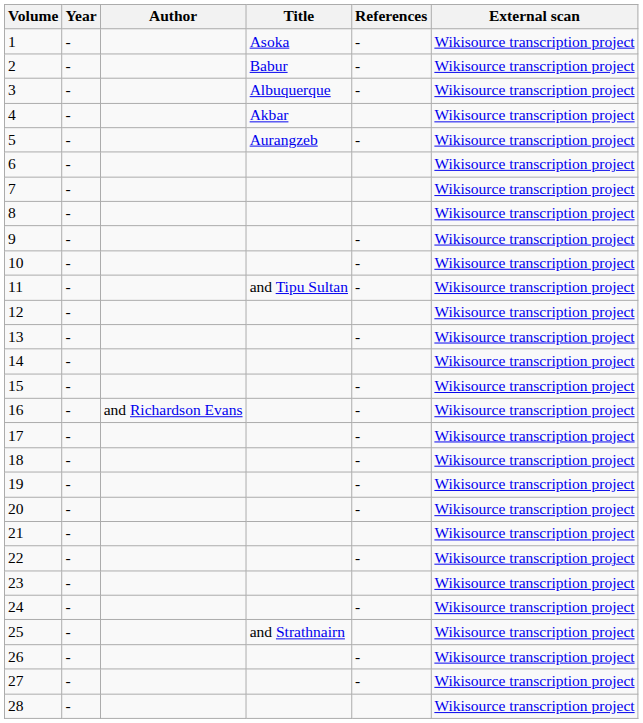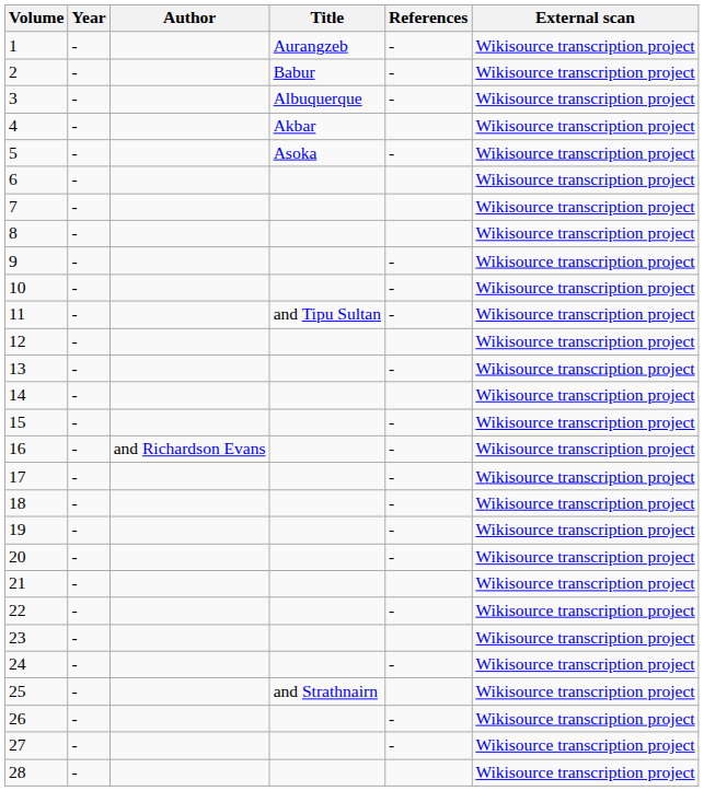 <table class="wikitable sortable">
 <tr>
 <th>Volume</th>
 <th>Year</th>
 <th>Author</th>
 <th>Title</th>
 <th>References</th>
 <th>External scan</th>
 </tr>
 <tr>
 <td>1</td>
 <td>-</td>
 <td></td>
-<td><a href='#'>Asoka</a></td>
+<td><a href='#'>Aurangzeb</a></td>
 <td>-</td>
 <td><a href='#'>Wikisource transcription project</a></td>
 </tr>
 <tr>
 <td>2</td>
 <td>-</td>
 <td></td>
 <td><a href='#'>Babur</a></td>
 <td>-</td>
 <td><a href='#'>Wikisource transcription project</a></td>
 </tr>
 <tr>
 <td>3</td>
 <td>-</td>
 <td></td>
 <td><a href='#'>Albuquerque</a></td>
 <td>-</td>
 <td><a href='#'>Wikisource transcription project</a></td>
 </tr>
 <tr>
 <td>4</td>
 <td>-</td>
 <td></td>
 <td><a href='#'>Akbar</a></td>
 <td></td>
 <td><a href='#'>Wikisource transcription project</a></td>
 </tr>
 <tr>
 <td>5</td>
 <td>-</td>
 <td></td>
-<td><a href='#'>Aurangzeb</a></td>
+<td><a href='#'>Asoka</a></td>
 <td>-</td>
 <td><a href='#'>Wikisource transcription project</a></td>
 </tr>
 <tr>
 <td>6</td>
 <td>-</td>
 <td></td>
 <td></td>
 <td></td>
 <td><a href='#'>Wikisource transcription project</a></td>
 </tr>
 <tr>
 <td>7</td>
 <td>-</td>
 <td></td>
 <td></td>
 <td></td>
 <td><a href='#'>Wikisource transcription project</a></td>
 </tr>
 <tr>
 <td>8</td>
 <td>-</td>
 <td></td>
 <td></td>
 <td></td>
 <td><a href='#'>Wikisource transcription project</a></td>
 </tr>
 <tr>
 <td>9</td>
 <td>-</td>
 <td></td>
 <td></td>
 <td>-</td>
 <td><a href='#'>Wikisource transcription project</a></td>
 </tr>
 <tr>
 <td>10</td>
 <td>-</td>
 <td></td>
 <td></td>
 <td>-</td>
 <td><a href='#'>Wikisource transcription project</a></td>
 </tr>
 <tr>
 <td>11</td>
 <td>-</td>
 <td></td>
 <td> and <a href='#'>Tipu Sultan</a></td>
 <td>-</td>
 <td><a href='#'>Wikisource transcription project</a></td>
 </tr>
 <tr>
 <td>12</td>
 <td>-</td>
 <td></td>
 <td></td>
 <td></td>
 <td><a href='#'>Wikisource transcription project</a></td>
 </tr>
 <tr>
 <td>13</td>
 <td>-</td>
 <td></td>
 <td></td>
 <td>-</td>
 <td><a href='#'>Wikisource transcription project</a></td>
 </tr>
 <tr>
 <td>14</td>
 <td>-</td>
 <td></td>
 <td></td>
 <td></td>
 <td><a href='#'>Wikisource transcription project</a></td>
 </tr>
 <tr>
 <td>15</td>
 <td>-</td>
 <td> </td>
 <td></td>
 <td>-</td>
 <td><a href='#'>Wikisource transcription project</a></td>
 </tr>
 <tr>
 <td>16</td>
 <td>-</td>
 <td> and <a href='#'>Richardson Evans</a></td>
 <td></td>
 <td>-</td>
 <td><a href='#'>Wikisource transcription project</a></td>
 </tr>
 <tr>
 <td>17</td>
 <td>-</td>
 <td></td>
 <td></td>
 <td>-</td>
 <td><a href='#'>Wikisource transcription project</a></td>
 </tr>
 <tr>
 <td>18</td>
 <td>-</td>
 <td></td>
 <td></td>
 <td>-</td>
 <td><a href='#'>Wikisource transcription project</a></td>
 </tr>
 <tr>
 <td>19</td>
 <td>-</td>
 <td></td>
 <td></td>
 <td>-</td>
 <td><a href='#'>Wikisource transcription project</a></td>
 </tr>
 <tr>
 <td>20</td>
 <td>-</td>
 <td></td>
 <td></td>
 <td>-</td>
 <td><a href='#'>Wikisource transcription project</a></td>
 </tr>
 <tr>
 <td>21</td>
 <td>-</td>
 <td></td>
 <td></td>
 <td></td>
 <td><a href='#'>Wikisource transcription project</a></td>
 </tr>
 <tr>
 <td>22</td>
 <td>-</td>
 <td></td>
 <td></td>
 <td>-</td>
 <td><a href='#'>Wikisource transcription project</a></td>
 </tr>
 <tr>
 <td>23</td>
 <td>-</td>
 <td></td>
 <td></td>
 <td></td>
 <td><a href='#'>Wikisource transcription project</a></td>
 </tr>
 <tr>
 <td>24</td>
 <td>-</td>
 <td></td>
 <td></td>
 <td>-</td>
 <td><a href='#'>Wikisource transcription project</a></td>
 </tr>
 <tr>
 <td>25</td>
 <td>-</td>
 <td></td>
 <td> and <a href='#'>Strathnairn</a></td>
 <td></td>
 <td><a href='#'>Wikisource transcription project</a></td>
 </tr>
 <tr>
 <td>26</td>
 <td>-</td>
 <td></td>
 <td></td>
 <td>-</td>
 <td><a href='#'>Wikisource transcription project</a></td>
 </tr>
 <tr>
 <td>27</td>
 <td>-</td>
 <td></td>
 <td></td>
 <td>-</td>
 <td><a href='#'>Wikisource transcription project</a></td>
 </tr>
 <tr>
 <td>28</td>
 <td>-</td>
 <td></td>
 <td></td>
 <td></td>
 <td><a href='#'>Wikisource transcription project</a></td>
 </tr>
 </table>
